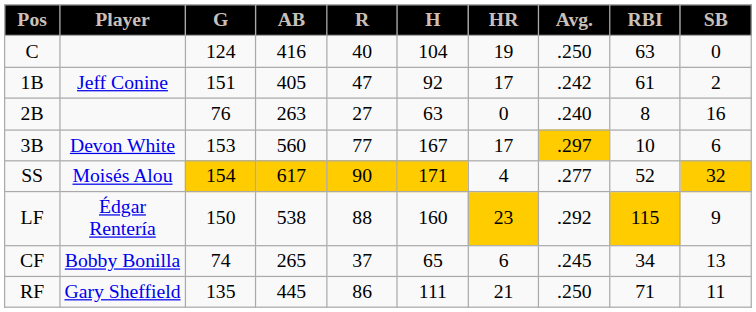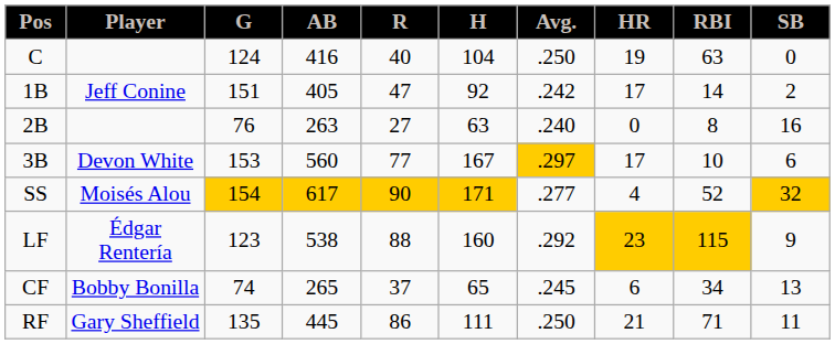 <table class="wikitable sortable">
 <tr>
 <th style=" background:#000000; color:#C9C0BB;" width="7%">Pos</th>
 <th style=" background:#000000; color:#C9C0BB;" width="16%">Player</th>
 <th style=" background:#000000; color:#C9C0BB;" width="9%">G</th>
 <th style=" background:#000000; color:#C9C0BB;" width="9%">AB</th>
 <th style=" background:#000000; color:#C9C0BB;" width="9%">R</th>
 <th style=" background:#000000; color:#C9C0BB;" width="9%">H</th>
+<th style=" background:#000000; color:#C9C0BB;" width="9%">Avg.</th>
 <th style=" background:#000000; color:#C9C0BB;" width="9%">HR</th>
-<th style=" background:#000000; color:#C9C0BB;" width="9%">Avg.</th>
 <th style=" background:#000000; color:#C9C0BB;" width="9%">RBI</th>
 <th style=" background:#000000; color:#C9C0BB;" width="9%">SB</th>
 </tr>
 <tr align="center">
 <td>C</td>
 <td></td>
 <td>124</td>
 <td>416</td>
 <td>40</td>
 <td>104</td>
+<td>.250</td>
 <td>19</td>
-<td>.250</td>
 <td>63</td>
 <td>0</td>
 </tr>
 <tr align="center">
 <td>1B</td>
 <td><a href='#'>Jeff Conine</a></td>
 <td>151</td>
 <td>405</td>
 <td>47</td>
 <td>92</td>
+<td>.242</td>
 <td>17</td>
-<td>.242</td>
-<td>61</td>
+<td>14</td>
 <td>2</td>
 </tr>
 <tr align="center">
 <td>2B</td>
 <td></td>
 <td>76</td>
 <td>263</td>
 <td>27</td>
 <td>63</td>
+<td>.240</td>
 <td>0</td>
-<td>.240</td>
 <td>8</td>
 <td>16</td>
 </tr>
 <tr align="center">
 <td>3B</td>
 <td><a href='#'>Devon White</a></td>
 <td>153</td>
 <td>560</td>
 <td>77</td>
 <td>167</td>
+<td bgcolor="#FFCC00">.297</td>
 <td>17</td>
-<td bgcolor="#FFCC00">.297</td>
 <td>10</td>
 <td>6</td>
 </tr>
 <tr align="center">
 <td>SS</td>
 <td><a href='#'>Moisés Alou</a></td>
 <td bgcolor="#FFCC00">154</td>
 <td bgcolor="#FFCC00">617</td>
 <td bgcolor="#FFCC00">90</td>
 <td bgcolor="#FFCC00">171</td>
+<td>.277</td>
 <td>4</td>
-<td>.277</td>
 <td>52</td>
 <td bgcolor="#FFCC00">32</td>
 </tr>
 <tr align="center">
 <td>LF</td>
 <td><a href='#'>Édgar Rentería</a></td>
-<td>150</td>
+<td>123</td>
 <td>538</td>
 <td>88</td>
 <td>160</td>
+<td>.292</td>
 <td bgcolor="#FFCC00">23</td>
-<td>.292</td>
 <td bgcolor="#FFCC00">115</td>
 <td>9</td>
 </tr>
 <tr align="center">
 <td>CF</td>
 <td><a href='#'>Bobby Bonilla</a></td>
 <td>74</td>
 <td>265</td>
 <td>37</td>
 <td>65</td>
+<td>.245</td>
 <td>6</td>
-<td>.245</td>
 <td>34</td>
 <td>13</td>
 </tr>
 <tr align="center">
 <td>RF</td>
 <td><a href='#'>Gary Sheffield</a></td>
 <td>135</td>
 <td>445</td>
 <td>86</td>
 <td>111</td>
+<td>.250</td>
 <td>21</td>
-<td>.250</td>
 <td>71</td>
 <td>11</td>
 </tr>
 </table>
